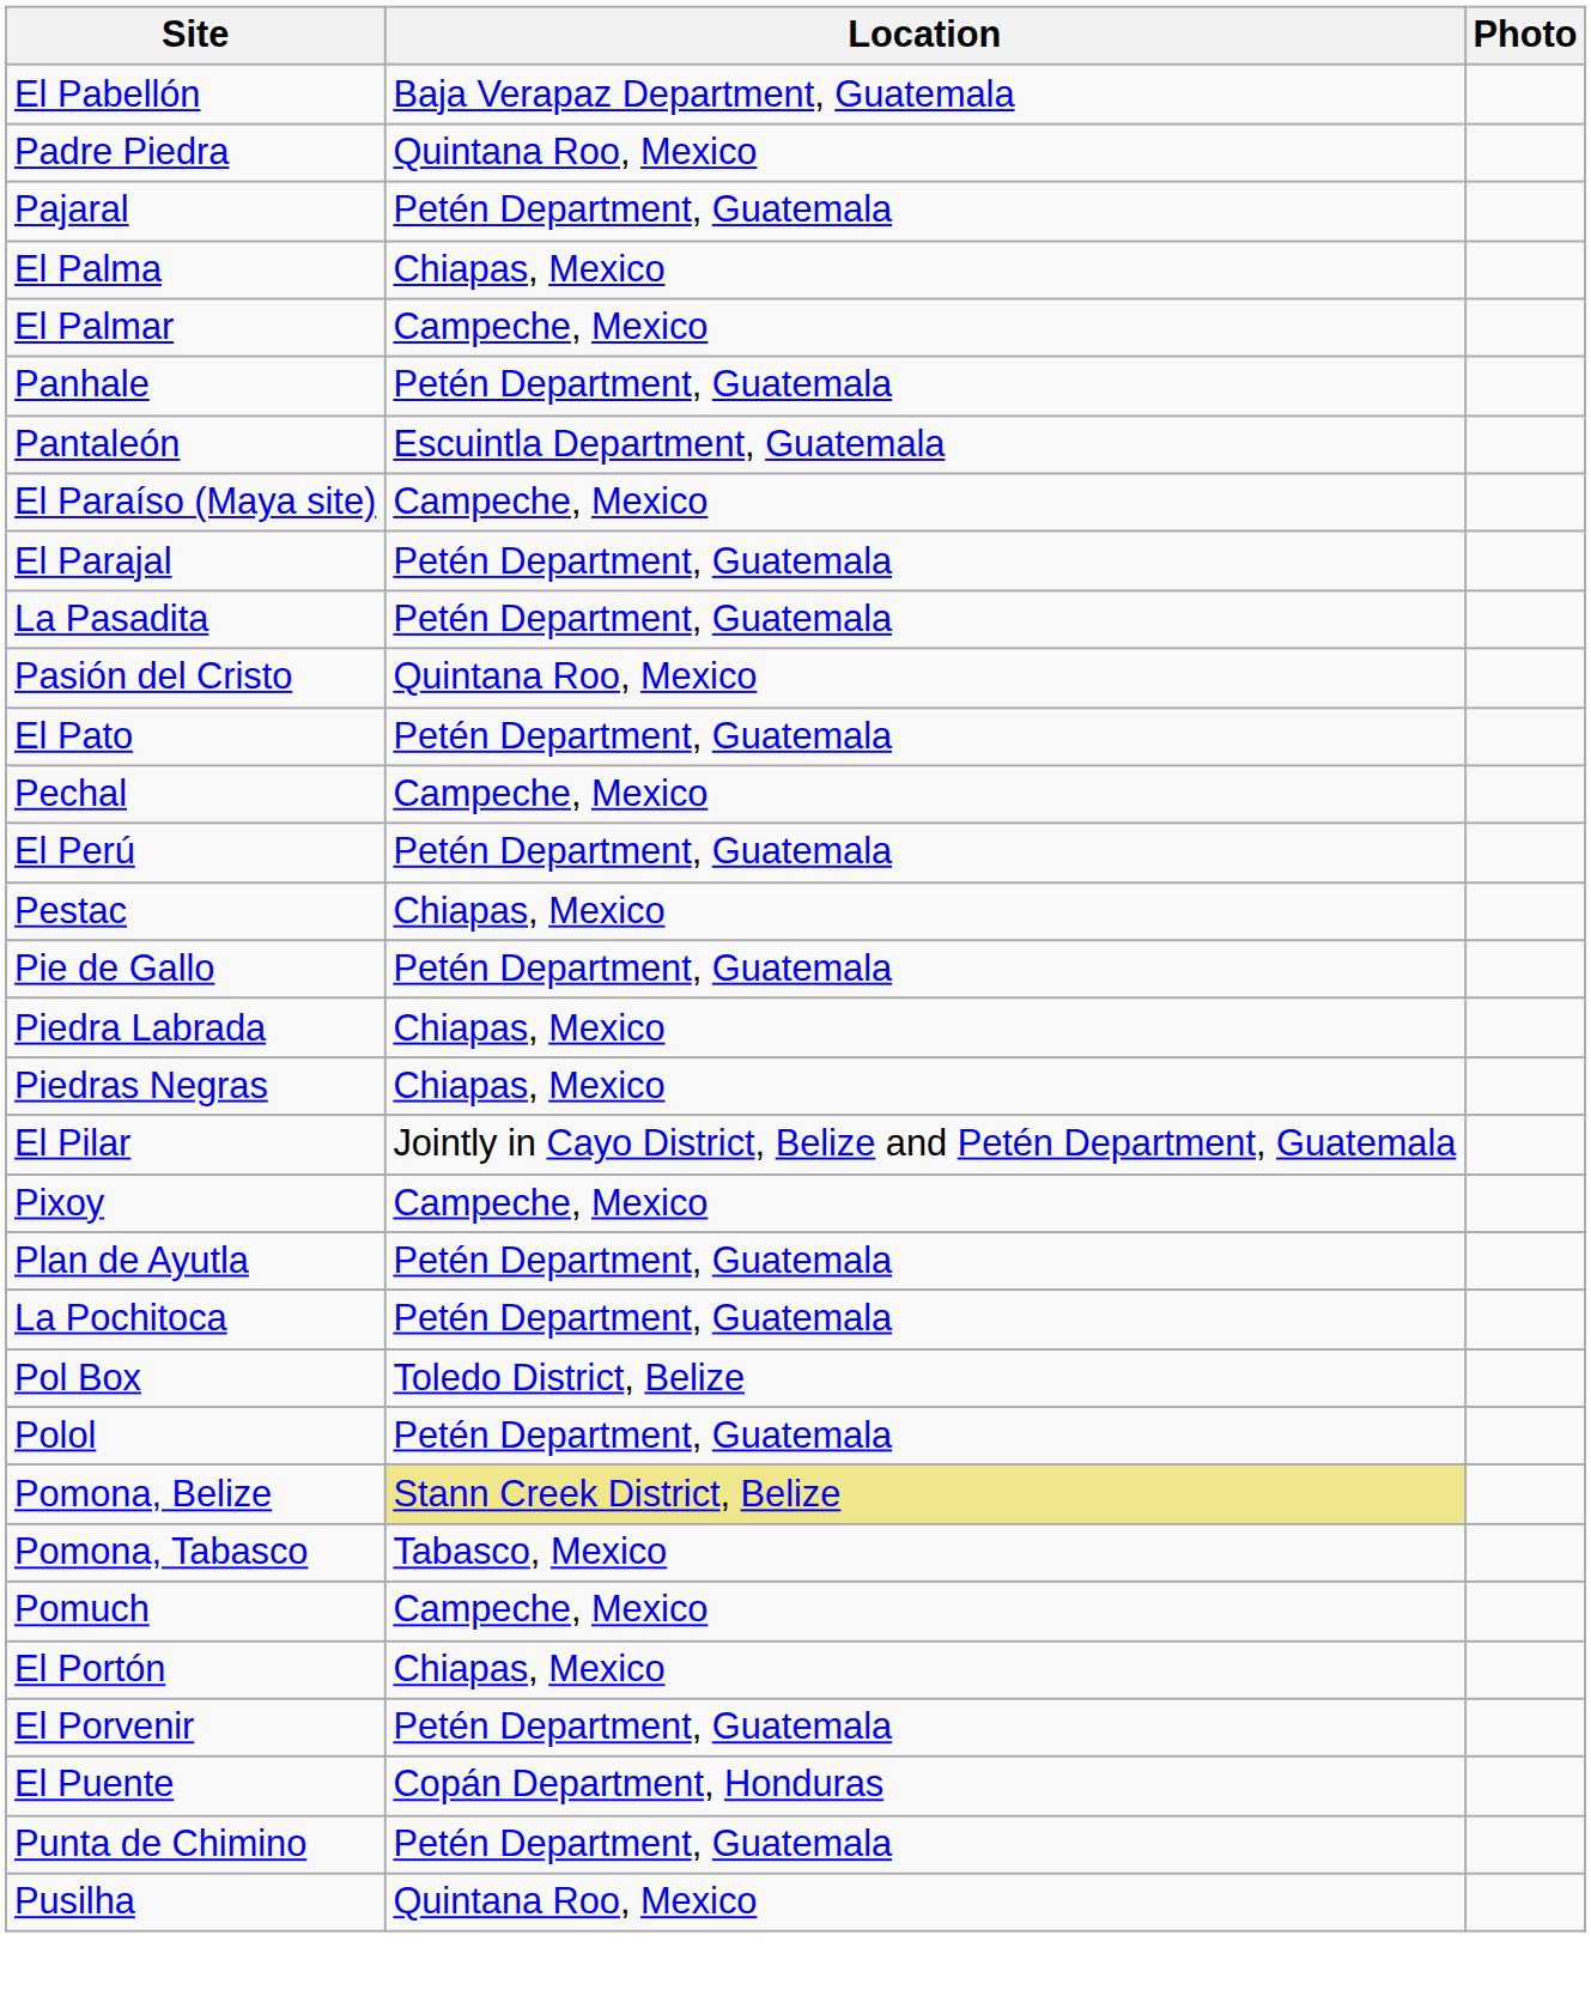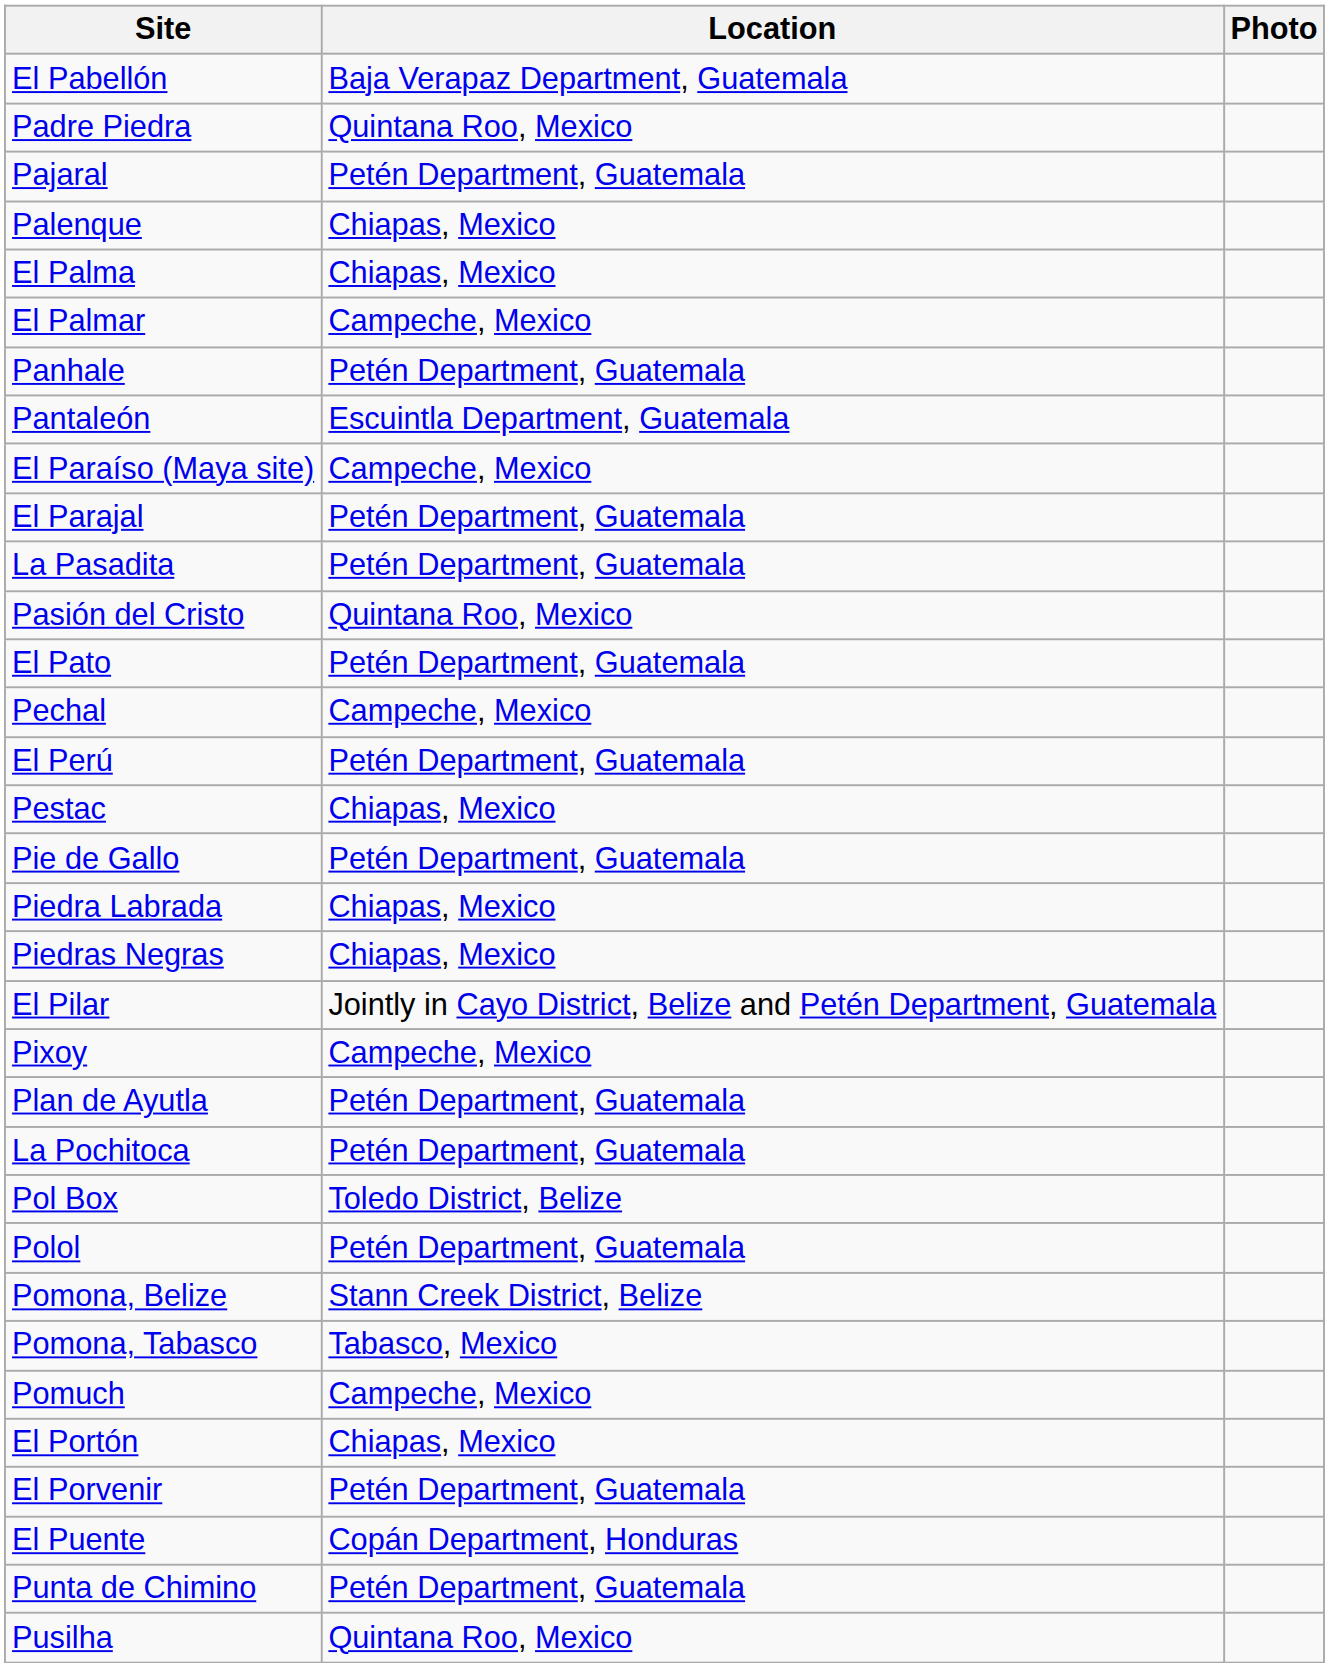 <table class="wikitable sortable" align="left" style="margin: 1em auto 1em auto">
 <tr>
 <th>Site</th>
 <th>Location</th>
 <th>Photo</th>
 </tr>
 <tr>
 <td><a href='#'>El Pabellón</a></td>
 <td><a href='#'>Baja Verapaz Department</a>, <a href='#'>Guatemala</a></td>
 <td></td>
 </tr>
 <tr>
 <td><a href='#'>Padre Piedra</a></td>
 <td><a href='#'>Quintana Roo</a>, <a href='#'>Mexico</a></td>
 <td></td>
 </tr>
 <tr>
 <td><a href='#'>Pajaral</a></td>
 <td><a href='#'>Petén Department</a>, <a href='#'>Guatemala</a></td>
+<td></td>
+</tr>
+<tr>
+<td><a href='#'>Palenque</a></td>
+<td><a href='#'>Chiapas</a>, <a href='#'>Mexico</a></td>
 <td></td>
 </tr>
 <tr>
 <td><a href='#'>El Palma</a></td>
 <td><a href='#'>Chiapas</a>, <a href='#'>Mexico</a></td>
 <td></td>
 </tr>
 <tr>
 <td><a href='#'>El Palmar</a></td>
 <td><a href='#'>Campeche</a>, <a href='#'>Mexico</a></td>
 <td></td>
 </tr>
 <tr>
 <td><a href='#'>Panhale</a></td>
 <td><a href='#'>Petén Department</a>, <a href='#'>Guatemala</a></td>
 <td></td>
 </tr>
 <tr>
 <td><a href='#'>Pantaleón</a></td>
 <td><a href='#'>Escuintla Department</a>, <a href='#'>Guatemala</a></td>
 <td></td>
 </tr>
 <tr>
 <td><a href='#'>El Paraíso (Maya site)</a></td>
 <td><a href='#'>Campeche</a>, <a href='#'>Mexico</a></td>
 <td></td>
 </tr>
 <tr>
 <td><a href='#'>El Parajal</a></td>
 <td><a href='#'>Petén Department</a>, <a href='#'>Guatemala</a></td>
 <td></td>
 </tr>
 <tr>
 <td><a href='#'>La Pasadita</a></td>
 <td><a href='#'>Petén Department</a>, <a href='#'>Guatemala</a></td>
 <td></td>
 </tr>
 <tr>
 <td><a href='#'>Pasión del Cristo</a></td>
 <td><a href='#'>Quintana Roo</a>, <a href='#'>Mexico</a></td>
 <td></td>
 </tr>
 <tr>
 <td><a href='#'>El Pato</a></td>
 <td><a href='#'>Petén Department</a>, <a href='#'>Guatemala</a></td>
 <td></td>
 </tr>
 <tr>
 <td><a href='#'>Pechal</a></td>
 <td><a href='#'>Campeche</a>, <a href='#'>Mexico</a></td>
 <td></td>
 </tr>
 <tr>
 <td><a href='#'>El Perú</a></td>
 <td><a href='#'>Petén Department</a>, <a href='#'>Guatemala</a></td>
 <td></td>
 </tr>
 <tr>
 <td><a href='#'>Pestac</a></td>
 <td><a href='#'>Chiapas</a>, <a href='#'>Mexico</a></td>
 <td></td>
 </tr>
 <tr>
 <td><a href='#'>Pie de Gallo</a></td>
 <td><a href='#'>Petén Department</a>, <a href='#'>Guatemala</a></td>
 <td></td>
 </tr>
 <tr>
 <td><a href='#'>Piedra Labrada</a></td>
 <td><a href='#'>Chiapas</a>, <a href='#'>Mexico</a></td>
 <td></td>
 </tr>
 <tr>
 <td><a href='#'>Piedras Negras</a></td>
 <td><a href='#'>Chiapas</a>, <a href='#'>Mexico</a></td>
 <td></td>
 </tr>
 <tr>
 <td><a href='#'>El Pilar</a></td>
 <td>Jointly in <a href='#'>Cayo District</a>, <a href='#'>Belize</a> and <a href='#'>Petén Department</a>, <a href='#'>Guatemala</a></td>
 <td></td>
 </tr>
 <tr>
 <td><a href='#'>Pixoy</a></td>
 <td><a href='#'>Campeche</a>, <a href='#'>Mexico</a></td>
 <td></td>
 </tr>
 <tr>
 <td><a href='#'>Plan de Ayutla</a></td>
 <td><a href='#'>Petén Department</a>, <a href='#'>Guatemala</a></td>
 <td></td>
 </tr>
 <tr>
 <td><a href='#'>La Pochitoca</a></td>
 <td><a href='#'>Petén Department</a>, <a href='#'>Guatemala</a></td>
 <td></td>
 </tr>
 <tr>
 <td><a href='#'>Pol Box</a></td>
 <td><a href='#'>Toledo District</a>, <a href='#'>Belize</a></td>
 <td></td>
 </tr>
 <tr>
 <td><a href='#'>Polol</a></td>
 <td><a href='#'>Petén Department</a>, <a href='#'>Guatemala</a></td>
 <td></td>
 </tr>
 <tr>
 <td><a href='#'>Pomona, Belize</a></td>
-<td style="background: khaki;"><a href='#'>Stann Creek District</a>, <a href='#'>Belize</a></td>
+<td><a href='#'>Stann Creek District</a>, <a href='#'>Belize</a></td>
 <td></td>
 </tr>
 <tr>
 <td><a href='#'>Pomona, Tabasco</a></td>
 <td><a href='#'>Tabasco</a>, <a href='#'>Mexico</a></td>
 <td></td>
 </tr>
 <tr>
 <td><a href='#'>Pomuch</a></td>
 <td><a href='#'>Campeche</a>, <a href='#'>Mexico</a></td>
 <td></td>
 </tr>
 <tr>
 <td><a href='#'>El Portón</a></td>
 <td><a href='#'>Chiapas</a>, <a href='#'>Mexico</a></td>
 <td></td>
 </tr>
 <tr>
 <td><a href='#'>El Porvenir</a></td>
 <td><a href='#'>Petén Department</a>, <a href='#'>Guatemala</a></td>
 <td></td>
 </tr>
 <tr>
 <td><a href='#'>El Puente</a></td>
 <td><a href='#'>Copán Department</a>, <a href='#'>Honduras</a></td>
 <td></td>
 </tr>
 <tr>
 <td><a href='#'>Punta de Chimino</a></td>
 <td><a href='#'>Petén Department</a>, <a href='#'>Guatemala</a></td>
 <td></td>
 </tr>
 <tr>
 <td><a href='#'>Pusilha</a></td>
 <td><a href='#'>Quintana Roo</a>, <a href='#'>Mexico</a></td>
 <td></td>
 </tr>
 </table>
